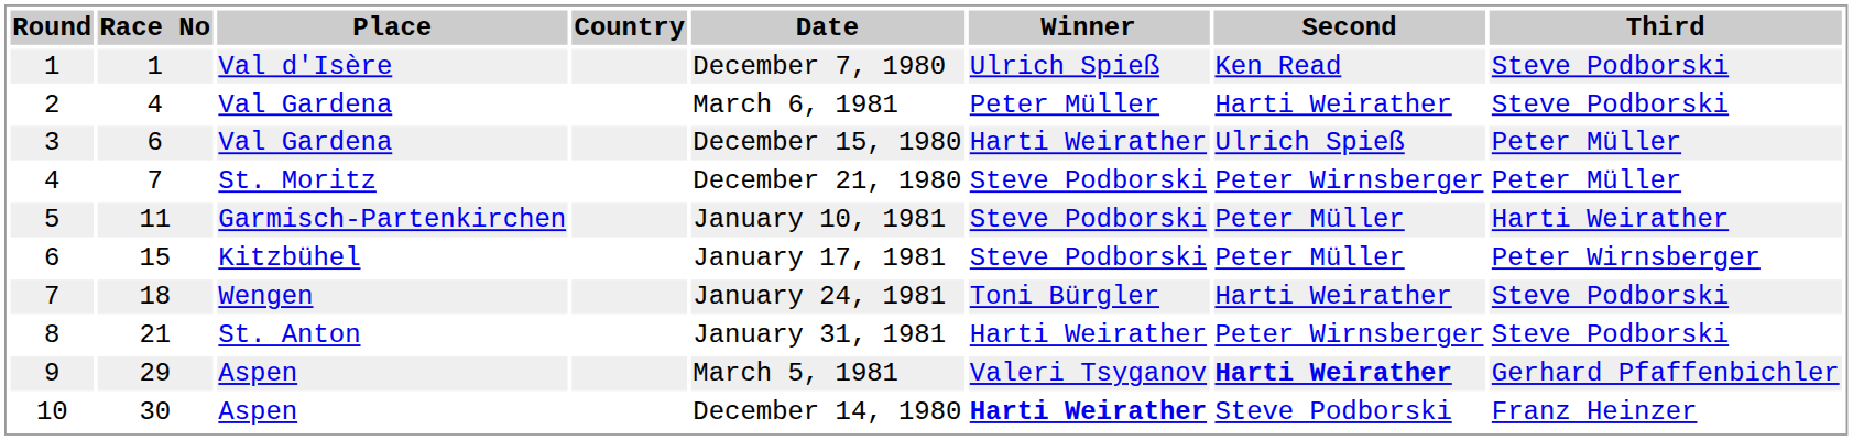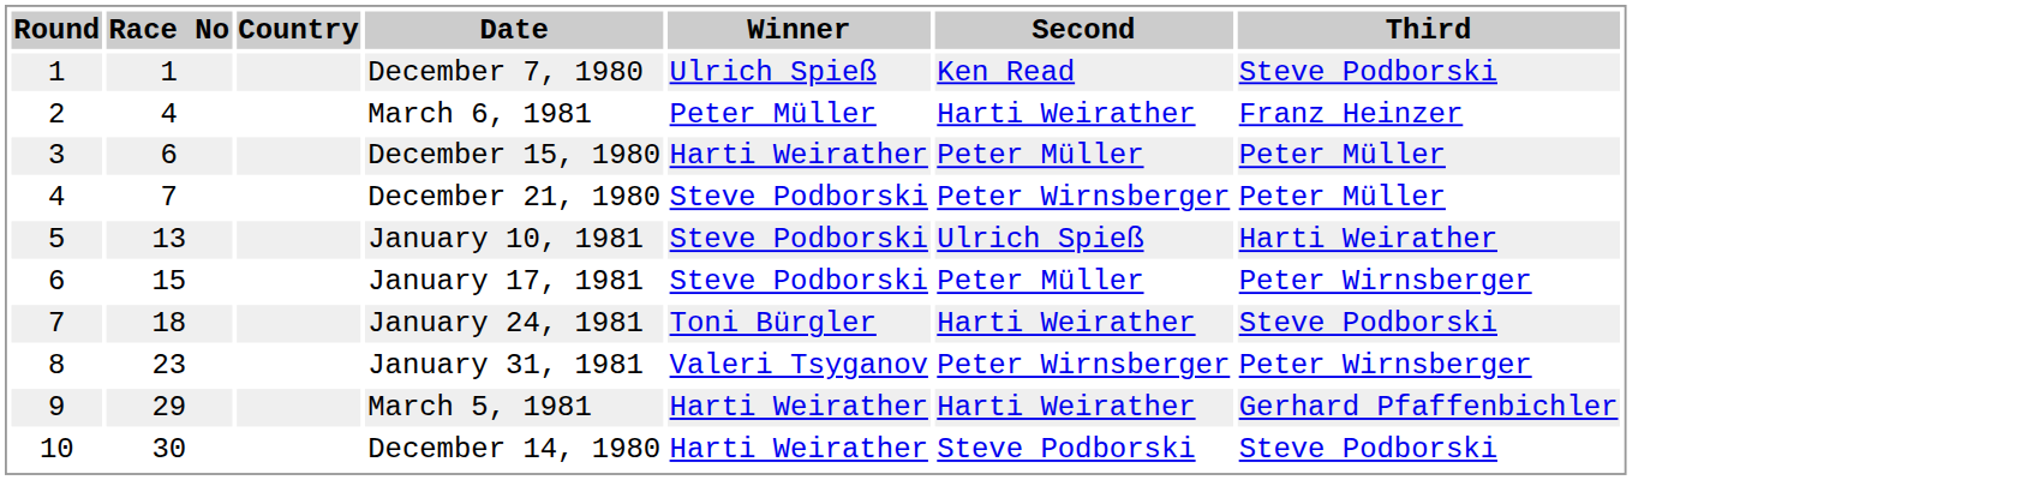 <table border="0" style="border: 1px solid #999; background-color:#FFFFFF; text-align:center">
 <tr align="center" bgcolor="#CCCCCC">
 <th>Round</th>
 <th>Race No</th>
-<th>Place</th>
 <th>Country</th>
 <th>Date</th>
 <th>Winner</th>
 <th>Second</th>
 <th>Third</th>
 </tr>
 <tr bgcolor="#EFEFEF">
 <td>1</td>
 <td>1</td>
-<td align="left"><a href='#'>Val d'Isère</a></td>
 <td align="left"></td>
 <td align="left">December 7, 1980</td>
 <td align="left"> <a href='#'>Ulrich Spieß</a></td>
 <td align="left"> <a href='#'>Ken Read</a></td>
 <td align="left"> <a href='#'>Steve Podborski</a></td>
 </tr>
 <tr>
 <td>2</td>
 <td>4</td>
-<td align="left"><a href='#'>Val Gardena</a></td>
 <td align="left"></td>
 <td align="left">March 6, 1981</td>
 <td align="left"> <a href='#'>Peter Müller</a></td>
 <td align="left"> <a href='#'>Harti Weirather</a></td>
-<td align="left"> <a href='#'>Steve Podborski</a></td>
+<td align="left"> <a href='#'>Franz Heinzer</a></td>
 </tr>
 <tr bgcolor="#EFEFEF">
 <td>3</td>
 <td>6</td>
-<td align="left"><a href='#'>Val Gardena</a></td>
 <td align="left"></td>
 <td align="left">December 15, 1980</td>
 <td align="left"> <a href='#'>Harti Weirather</a></td>
-<td align="left"> <a href='#'>Ulrich Spieß</a></td>
+<td align="left"> <a href='#'>Peter Müller</a></td>
 <td align="left"> <a href='#'>Peter Müller</a></td>
 </tr>
 <tr>
 <td>4</td>
 <td>7</td>
-<td align="left"><a href='#'>St. Moritz</a></td>
 <td align="left"></td>
 <td align="left">December 21, 1980</td>
 <td align="left"> <a href='#'>Steve Podborski</a></td>
 <td align="left"> <a href='#'>Peter Wirnsberger</a></td>
 <td align="left"> <a href='#'>Peter Müller</a></td>
 </tr>
 <tr bgcolor="#EFEFEF">
 <td>5</td>
-<td>11</td>
-<td align="left"><a href='#'>Garmisch-Partenkirchen</a></td>
+<td>13</td>
 <td align="left"></td>
 <td align="left">January 10, 1981</td>
 <td align="left"> <a href='#'>Steve Podborski</a></td>
-<td align="left"> <a href='#'>Peter Müller</a></td>
+<td align="left"> <a href='#'>Ulrich Spieß</a></td>
 <td align="left"> <a href='#'>Harti Weirather</a></td>
 </tr>
 <tr>
 <td>6</td>
 <td>15</td>
-<td align="left"><a href='#'>Kitzbühel</a></td>
 <td align="left"></td>
 <td align="left">January 17, 1981</td>
 <td align="left"> <a href='#'>Steve Podborski</a></td>
 <td align="left"> <a href='#'>Peter Müller</a></td>
 <td align="left"> <a href='#'>Peter Wirnsberger</a></td>
 </tr>
 <tr bgcolor="#EFEFEF">
 <td>7</td>
 <td>18</td>
-<td align="left"><a href='#'>Wengen</a></td>
 <td align="left"></td>
 <td align="left">January 24, 1981</td>
 <td align="left"> <a href='#'>Toni Bürgler</a></td>
 <td align="left"> <a href='#'>Harti Weirather</a></td>
 <td align="left"> <a href='#'>Steve Podborski</a></td>
 </tr>
 <tr>
 <td>8</td>
-<td>21</td>
-<td align="left"><a href='#'>St. Anton</a></td>
+<td>23</td>
 <td align="left"></td>
 <td align="left">January 31, 1981</td>
-<td align="left"> <a href='#'>Harti Weirather</a></td>
+<td align="left"> <a href='#'>Valeri Tsyganov</a></td>
 <td align="left"> <a href='#'>Peter Wirnsberger</a></td>
-<td align="left"> <a href='#'>Steve Podborski</a></td>
+<td align="left"> <a href='#'>Peter Wirnsberger</a></td>
 </tr>
 <tr bgcolor="#EFEFEF">
 <td>9</td>
 <td>29</td>
-<td align="left"><a href='#'>Aspen</a></td>
 <td align="left"></td>
 <td align="left">March 5, 1981</td>
-<td align="left"> <a href='#'>Valeri Tsyganov</a></td>
-<td align="left"><strong> <a href='#'>Harti Weirather</a></strong></td>
+<td align="left"> <a href='#'>Harti Weirather</a></td>
+<td align="left"> <a href='#'>Harti Weirather</a></td>
 <td align="left"> <a href='#'>Gerhard Pfaffenbichler</a></td>
 </tr>
 <tr>
 <td>10</td>
 <td>30</td>
-<td align="left"><a href='#'>Aspen</a></td>
 <td align="left"></td>
 <td align="left">December 14, 1980</td>
-<td align="left"><strong> <a href='#'>Harti Weirather</a></strong></td>
+<td align="left"> <a href='#'>Harti Weirather</a></td>
 <td align="left"> <a href='#'>Steve Podborski</a></td>
-<td align="left"> <a href='#'>Franz Heinzer</a></td>
+<td align="left"> <a href='#'>Steve Podborski</a></td>
 </tr>
 </table>
